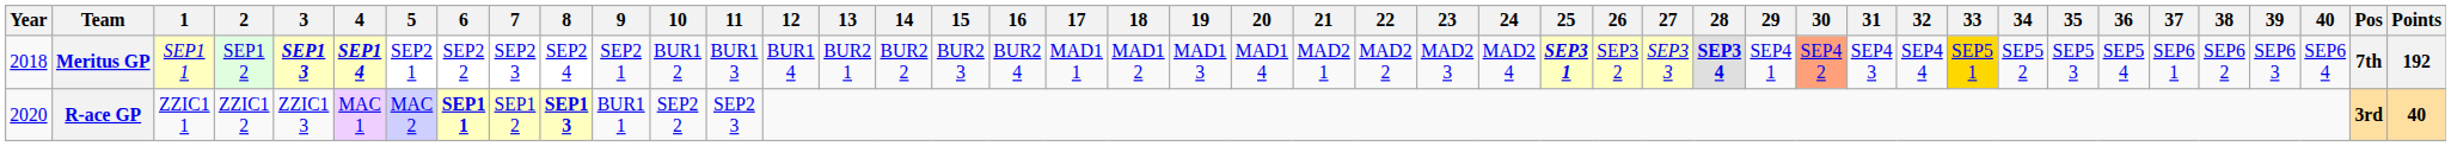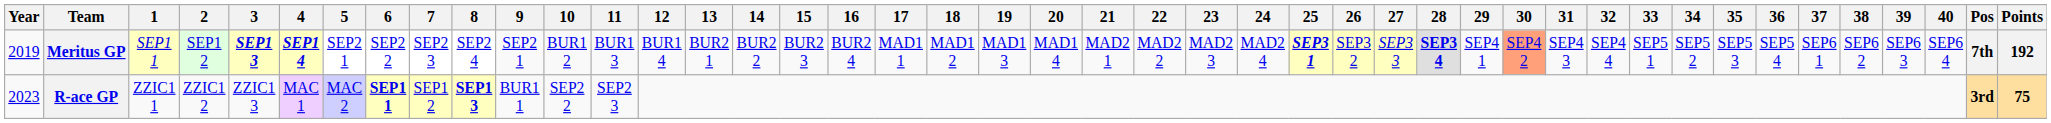 <table class="wikitable" style="text-align:center; font-size:85%">
 <tr>
 <th>Year</th>
 <th>Team</th>
 <th>1</th>
 <th>2</th>
 <th>3</th>
 <th>4</th>
 <th>5</th>
 <th>6</th>
 <th>7</th>
 <th>8</th>
 <th>9</th>
 <th>10</th>
 <th>11</th>
 <th>12</th>
 <th>13</th>
 <th>14</th>
 <th>15</th>
 <th>16</th>
 <th>17</th>
 <th>18</th>
 <th>19</th>
 <th>20</th>
 <th>21</th>
 <th>22</th>
 <th>23</th>
 <th>24</th>
 <th>25</th>
 <th>26</th>
 <th>27</th>
 <th>28</th>
 <th>29</th>
 <th>30</th>
 <th>31</th>
 <th>32</th>
 <th>33</th>
 <th>34</th>
 <th>35</th>
 <th>36</th>
 <th>37</th>
 <th>38</th>
 <th>39</th>
 <th>40</th>
 <th>Pos</th>
 <th>Points</th>
 </tr>
 <tr>
-<td><a href='#'>2018</a></td>
+<td><a href='#'>2019</a></td>
 <th nowrap><a href='#'>Meritus GP</a></th>
 <td style="background:#ffffbf"><em><a href='#'>SEP1<br>1</a></em><br></td>
 <td style="background:#dfffdf"><a href='#'>SEP1<br>2</a><br></td>
 <td style="background:#ffffbf"><strong><em><a href='#'>SEP1<br>3</a></em></strong><br></td>
 <td style="background:#ffffbf"><strong><em><a href='#'>SEP1<br>4</a></em></strong><br></td>
 <td style="background:#ffffff"><a href='#'>SEP2<br>1</a><br></td>
 <td style="background:#ffffff"><a href='#'>SEP2<br>2</a><br></td>
 <td style="background:#ffffff"><a href='#'>SEP2<br>3</a><br></td>
 <td style="background:#ffffff"><a href='#'>SEP2<br>4</a><br></td>
 <td><a href='#'>SEP2<br>1</a></td>
 <td><a href='#'>BUR1<br>2</a></td>
 <td><a href='#'>BUR1<br>3</a></td>
 <td><a href='#'>BUR1<br>4</a></td>
 <td><a href='#'>BUR2<br>1</a></td>
 <td><a href='#'>BUR2<br>2</a></td>
 <td><a href='#'>BUR2<br>3</a></td>
 <td><a href='#'>BUR2<br>4</a></td>
 <td><a href='#'>MAD1<br>1</a></td>
 <td><a href='#'>MAD1<br>2</a></td>
 <td><a href='#'>MAD1<br>3</a></td>
 <td><a href='#'>MAD1<br>4</a></td>
 <td><a href='#'>MAD2<br>1</a></td>
 <td><a href='#'>MAD2<br>2</a></td>
 <td><a href='#'>MAD2<br>3</a></td>
 <td><a href='#'>MAD2<br>4</a></td>
 <td style="background:#ffffbf"><strong><em><a href='#'>SEP3<br>1</a></em></strong><br></td>
 <td style="background:#ffffbf"><a href='#'>SEP3<br>2</a><br></td>
 <td style="background:#ffffbf"><em><a href='#'>SEP3<br>3</a></em><br></td>
 <td style="background:#dfdfdf"><strong><a href='#'>SEP3<br>4</a></strong><br></td>
 <td><a href='#'>SEP4<br>1</a></td>
 <td style="background: lightsalmon;"><a href='#'>SEP4<br>2</a></td>
 <td><a href='#'>SEP4<br>3</a></td>
 <td><a href='#'>SEP4<br>4</a></td>
-<td style="background: gold;"><a href='#'>SEP5<br>1</a></td>
+<td><a href='#'>SEP5<br>1</a></td>
 <td><a href='#'>SEP5<br>2</a></td>
 <td><a href='#'>SEP5<br>3</a></td>
 <td><a href='#'>SEP5<br>4</a></td>
 <td><a href='#'>SEP6<br>1</a></td>
 <td><a href='#'>SEP6<br>2</a></td>
 <td><a href='#'>SEP6<br>3</a></td>
 <td><a href='#'>SEP6<br>4</a></td>
 <th>7th</th>
 <th>192</th>
 </tr>
 <tr>
-<td><a href='#'>2020</a></td>
+<td><a href='#'>2023</a></td>
 <th nowrap><a href='#'>R-ace GP</a></th>
 <td><a href='#'>ZZIC1<br>1</a></td>
 <td><a href='#'>ZZIC1<br>2</a></td>
 <td><a href='#'>ZZIC1<br>3</a></td>
 <td style="background:#EFCFFF;"><a href='#'>MAC<br>1</a><br></td>
 <td style="background:#CFCFFF;"><a href='#'>MAC<br>2</a><br></td>
 <td style="background:#FFFFBF;"><strong><a href='#'>SEP1<br>1</a></strong><br></td>
 <td style="background:#FFFFBF;"><a href='#'>SEP1<br>2</a><br></td>
 <td style="background:#FFFFBF;"><strong><a href='#'>SEP1<br>3</a></strong><br></td>
 <td><a href='#'>BUR1<br>1</a></td>
 <td><a href='#'>SEP2<br>2</a></td>
 <td><a href='#'>SEP2<br>3</a></td>
 <td colspan=29></td>
 <th style="background:#ffdf9f">3rd</th>
-<th style="background:#ffdf9f">40</th>
+<th style="background:#ffdf9f">75</th>
 </tr>
 </table>
